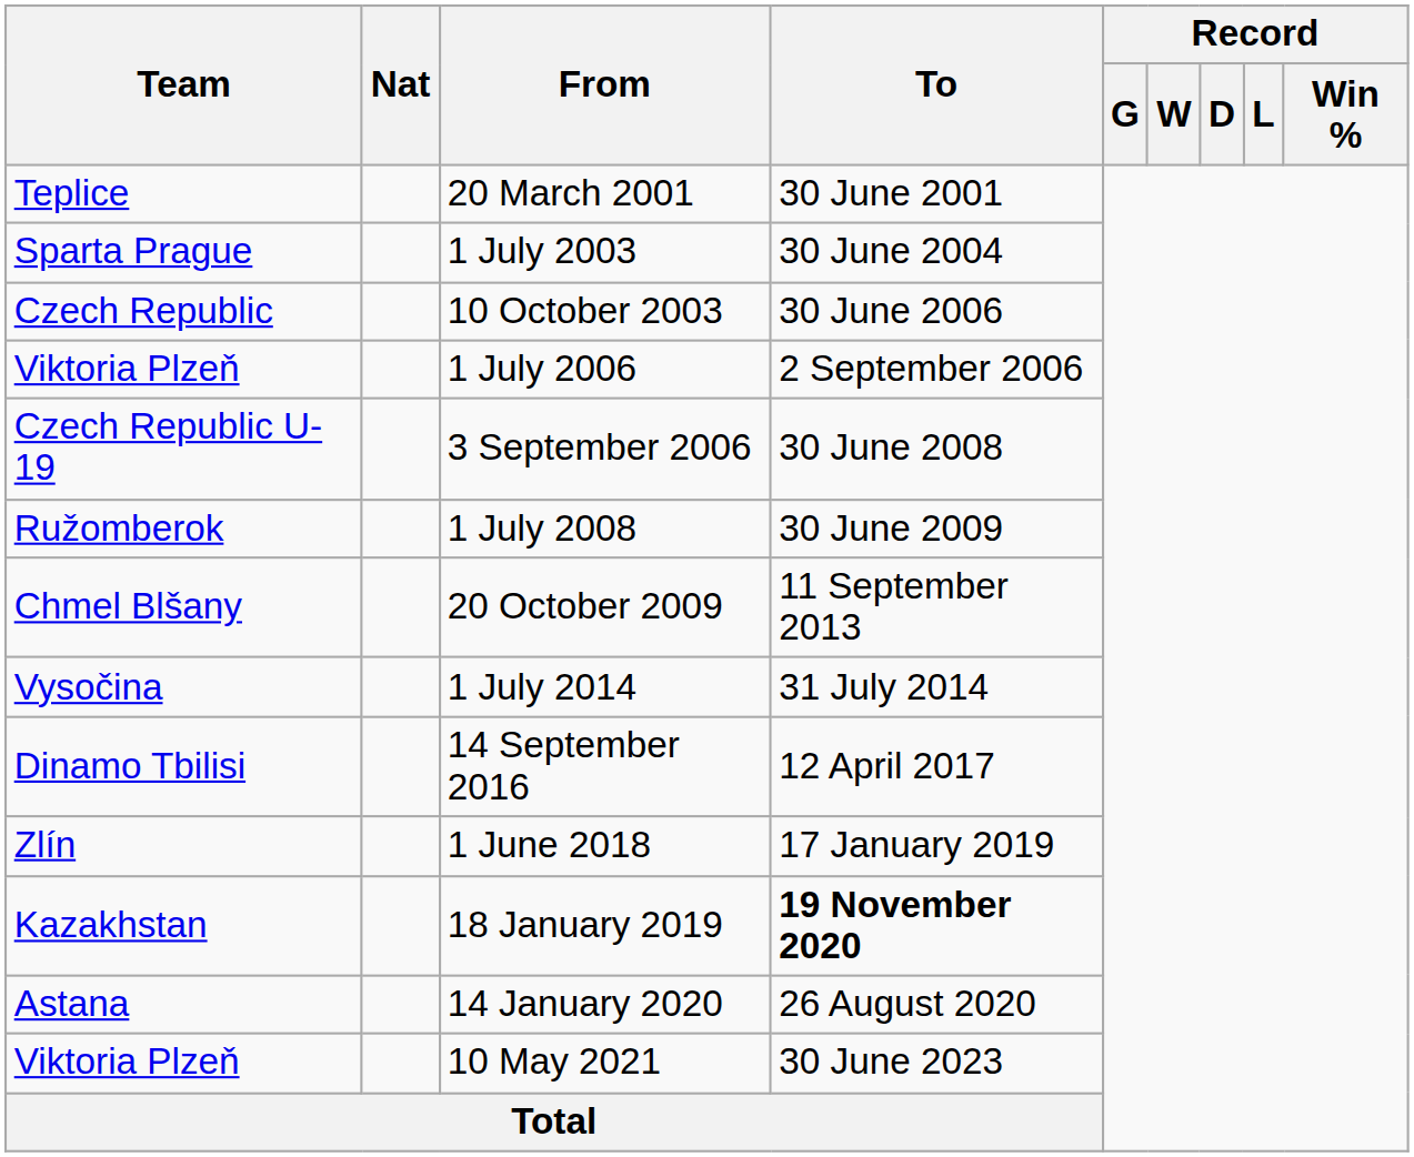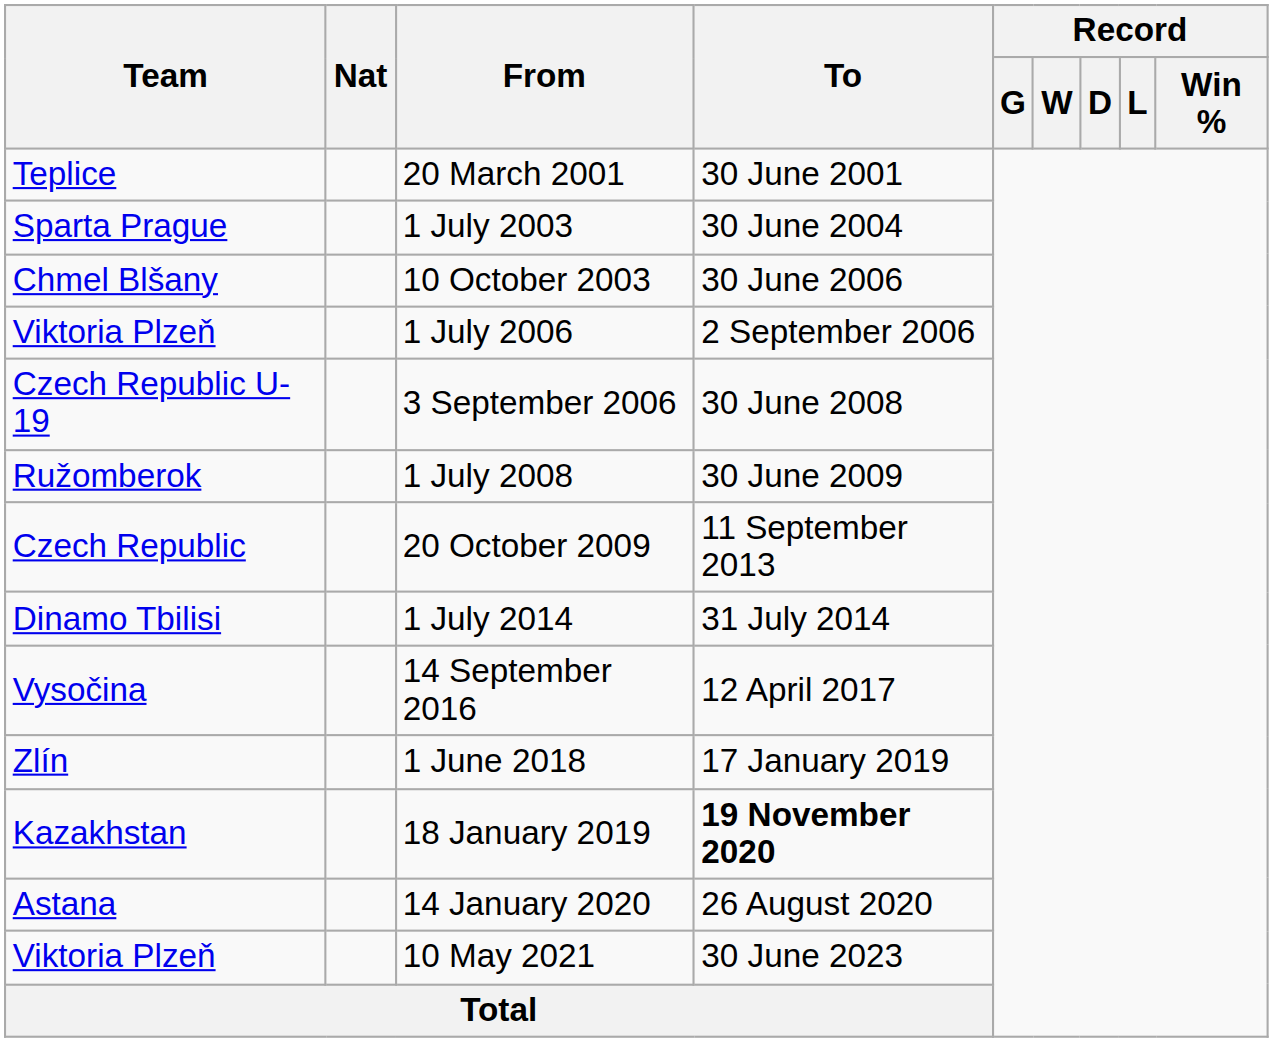 <table class="wikitable" style="text-align: center">
 <tr>
 <th rowspan="2">Team</th>
 <th rowspan="2">Nat</th>
 <th rowspan="2">From</th>
 <th rowspan="2">To</th>
 <th colspan="5">Record</th>
 </tr>
 <tr>
 <th>G</th>
 <th>W</th>
 <th>D</th>
 <th>L</th>
 <th>Win %</th>
 </tr>
 <tr>
 <td align=left><a href='#'>Teplice</a></td>
 <td></td>
 <td align=left>20 March 2001</td>
 <td align=left>30 June 2001<br></td>
 </tr>
 <tr>
 <td align=left><a href='#'>Sparta Prague</a></td>
 <td></td>
 <td align=left>1 July 2003</td>
 <td align=left>30 June 2004<br></td>
 </tr>
 <tr>
-<td align=left><a href='#'>Czech Republic</a></td>
+<td align=left><a href='#'>Chmel Blšany</a></td>
 <td></td>
 <td align=left>10 October 2003</td>
 <td align=left>30 June 2006<br></td>
 </tr>
 <tr>
 <td align=left><a href='#'>Viktoria Plzeň</a></td>
 <td></td>
 <td align=left>1 July 2006</td>
 <td align=left>2 September 2006<br></td>
 </tr>
 <tr>
 <td align=left><a href='#'>Czech Republic U-19</a></td>
 <td></td>
 <td align=left>3 September 2006</td>
 <td align=left>30 June 2008<br></td>
 </tr>
 <tr>
 <td align=left><a href='#'>Ružomberok</a></td>
 <td></td>
 <td align=left>1 July 2008</td>
 <td align=left>30 June 2009<br></td>
 </tr>
 <tr>
-<td align=left><a href='#'>Chmel Blšany</a></td>
+<td align=left><a href='#'>Czech Republic</a></td>
 <td></td>
 <td align=left>20 October 2009</td>
 <td align=left>11 September 2013<br></td>
 </tr>
 <tr>
-<td align=left><a href='#'>Vysočina</a></td>
+<td align=left><a href='#'>Dinamo Tbilisi</a></td>
 <td></td>
 <td align=left>1 July 2014</td>
 <td align=left>31 July 2014<br></td>
 </tr>
 <tr>
-<td align=left><a href='#'>Dinamo Tbilisi</a></td>
+<td align=left><a href='#'>Vysočina</a></td>
 <td></td>
 <td align=left>14 September 2016</td>
 <td align=left>12 April 2017<br></td>
 </tr>
 <tr>
 <td align=left><a href='#'>Zlín</a></td>
 <td></td>
 <td align=left>1 June 2018</td>
 <td align=left>17 January 2019<br></td>
 </tr>
 <tr>
 <td align=left><a href='#'>Kazakhstan</a></td>
 <td></td>
 <td align=left>18 January 2019</td>
 <td align=left><strong>19 November 2020<br></strong></td>
 </tr>
 <tr>
 <td align=left><a href='#'>Astana</a></td>
 <td></td>
 <td align=left>14 January 2020</td>
 <td align=left>26 August 2020<br></td>
 </tr>
 <tr>
 <td align=left><a href='#'>Viktoria Plzeň</a></td>
 <td></td>
 <td align=left>10 May 2021</td>
 <td align=left>30 June 2023<br></td>
 </tr>
 <tr>
 <th colspan="4">Total<br></th>
 </tr>
 </table>
